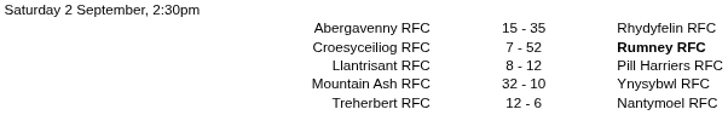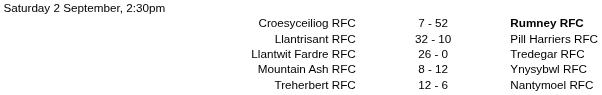 <table style="width:70%;" cellspacing="1">
 <tr>
 <th width=35%></th>
 <th width=15%></th>
 <th></th>
 </tr>
 <tr>
 <td>Saturday 2 September, 2:30pm</td>
 </tr>
 <tr>
-<td align=right>Abergavenny RFC</td>
-<td align=center>15 - 35</td>
-<td>Rhydyfelin RFC</td>
-</tr>
-<tr>
 <td align=right>Croesyceiliog RFC</td>
 <td align=center>7 - 52</td>
 <td><strong>Rumney RFC</strong></td>
 </tr>
 <tr>
 <td align=right>Llantrisant RFC</td>
-<td align=center>8 - 12</td>
+<td align=center>32 - 10</td>
 <td>Pill Harriers RFC</td>
 </tr>
 <tr>
+<td align=right>Llantwit Fardre RFC</td>
+<td align=center>26 - 0</td>
+<td>Tredegar RFC</td>
+</tr>
+<tr>
 <td align=right>Mountain Ash RFC</td>
-<td align=center>32 - 10</td>
+<td align=center>8 - 12</td>
 <td>Ynysybwl RFC</td>
 </tr>
 <tr>
 <td align=right>Treherbert RFC</td>
 <td align=center>12 - 6</td>
 <td>Nantymoel RFC</td>
 </tr>
 </table>
